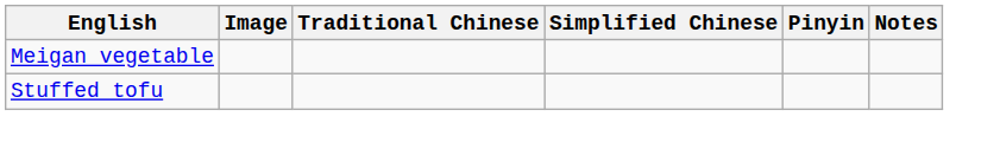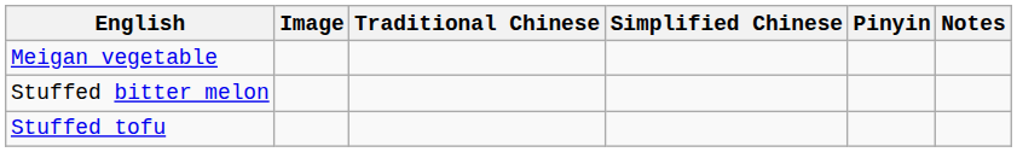 <table class="wikitable">
 <tr>
 <th>English</th>
 <th>Image</th>
 <th>Traditional Chinese</th>
 <th>Simplified Chinese</th>
 <th>Pinyin</th>
 <th>Notes</th>
 </tr>
 <tr>
 <td><a href='#'>Meigan vegetable</a></td>
 <td></td>
 <td></td>
 <td></td>
 <td></td>
 <td></td>
 </tr>
 <tr>
+<td>Stuffed <a href='#'>bitter melon</a></td>
+<td></td>
+<td></td>
+<td></td>
+<td></td>
+<td></td>
+</tr>
+<tr>
 <td><a href='#'>Stuffed tofu</a></td>
 <td></td>
 <td></td>
 <td></td>
 <td></td>
 <td></td>
 </tr>
 </table>
